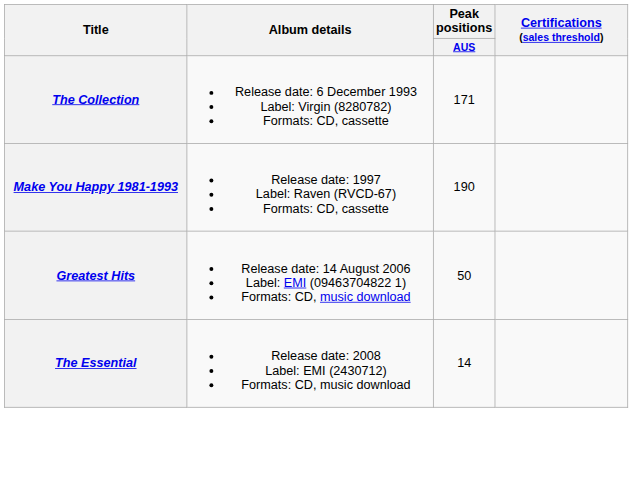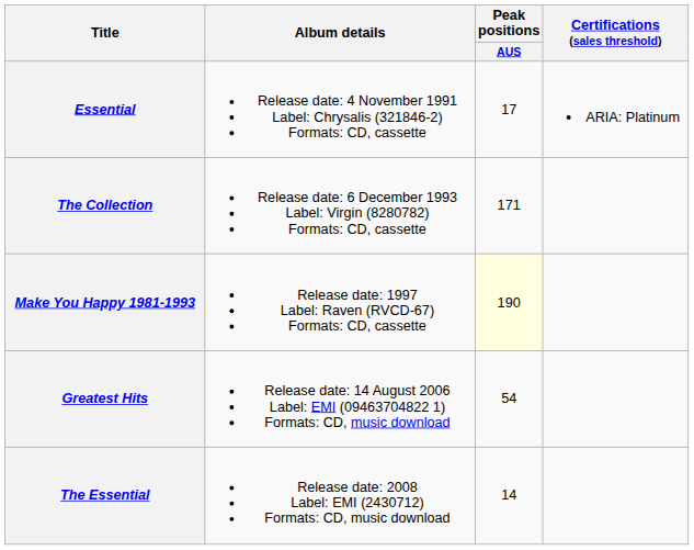 <table class="wikitable plainrowheaders" style="text-align:center;">
 <tr>
 <th rowspan="2" style="width:14em;">Title</th>
 <th rowspan="2" style="width:19em;">Album details</th>
 <th colspan="1">Peak positions</th>
 <th rowspan="2" style="width:10em;"><a href='#'>Certifications</a><br><small>(<a href='#'>sales threshold</a>)</small></th>
 </tr>
 <tr style="font-size:smaller;">
 <th width="35"><a href='#'>AUS</a><br></th>
 </tr>
 <tr>
+<th scope="row"><em><a href='#'>Essential</a></em></th>
+<td><br><ul><li>Release date: 4 November 1991</li><li>Label: Chrysalis (321846-2)</li><li>Formats: CD, cassette</li></ul></td>
+<td>17</td>
+<td><br><ul><li>ARIA: Platinum</li></ul></td>
+</tr>
+<tr>
 <th scope="row"><em><a href='#'>The Collection</a></em></th>
 <td><br><ul><li>Release date: 6 December 1993</li><li>Label: Virgin (8280782)</li><li>Formats: CD, cassette</li></ul></td>
 <td>171</td>
 <td></td>
 </tr>
 <tr>
 <th scope="row"><em><a href='#'>Make You Happy 1981-1993</a></em></th>
 <td><br><ul><li>Release date: 1997</li><li>Label: Raven (RVCD-67)</li><li>Formats: CD, cassette</li></ul></td>
-<td>190</td>
+<td style="background: lightyellow;">190</td>
 <td></td>
 </tr>
 <tr>
 <th scope="row"><em><a href='#'>Greatest Hits</a></em></th>
 <td><br><ul><li>Release date: 14 August 2006</li><li>Label: <a href='#'>EMI</a> (09463704822 1)</li><li>Formats: CD, <a href='#'>music download</a></li></ul></td>
-<td>50</td>
+<td>54</td>
 <td></td>
 </tr>
 <tr>
 <th scope="row"><em><a href='#'>The Essential</a></em></th>
 <td><br><ul><li>Release date: 2008</li><li>Label: EMI (2430712)</li><li>Formats: CD, music download</li></ul></td>
 <td>14</td>
 <td></td>
 </tr>
 </table>
